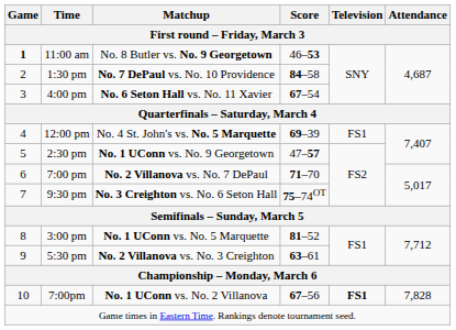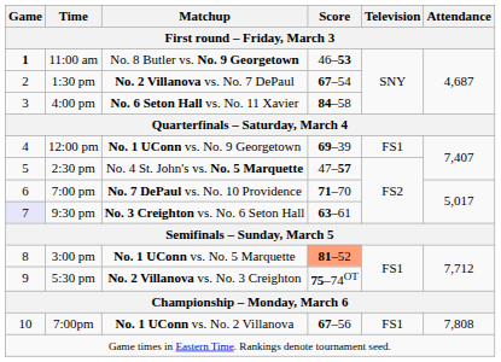 <table class="wikitable" style="font-size: 95%;text-align:center">
 <tr>
 <th>Game</th>
 <th>Time</th>
 <th>Matchup</th>
 <th>Score</th>
 <th>Television</th>
 <th>Attendance</th>
 </tr>
 <tr>
 <th colspan="6">First round – Friday, March 3</th>
 </tr>
 <tr>
 <td><strong>1</strong></td>
 <td>11:00 am</td>
 <td>No. 8 Butler vs. <strong>No. 9 Georgetown</strong></td>
 <td>46–<strong>53</strong></td>
 <td rowspan="3">SNY</td>
 <td rowspan="3">4,687</td>
 </tr>
 <tr>
 <td>2</td>
 <td>1:30 pm</td>
-<td><strong>No. 7 DePaul</strong> vs. No. 10 Providence</td>
-<td><strong>84</strong>–58</td>
+<td><strong>No. 2 Villanova</strong> vs. No. 7 DePaul</td>
+<td><strong>67</strong>–54</td>
 </tr>
 <tr>
 <td>3</td>
 <td>4:00 pm</td>
 <td><strong>No. 6 Seton Hall</strong> vs. No. 11 Xavier</td>
-<td><strong>67</strong>–54</td>
+<td><strong>84</strong>–58</td>
 </tr>
 <tr>
 <th colspan="6">Quarterfinals – Saturday, March 4</th>
 </tr>
 <tr>
 <td>4</td>
 <td>12:00 pm</td>
-<td>No. 4 St. John's vs. <strong>No. 5 Marquette</strong></td>
+<td><strong>No. 1 UConn</strong> vs. No. 9 Georgetown</td>
 <td><strong>69</strong>–39</td>
 <td>FS1</td>
 <td rowspan="2">7,407</td>
 </tr>
 <tr>
 <td>5</td>
 <td>2:30 pm</td>
-<td><strong>No. 1 UConn</strong> vs. No. 9 Georgetown</td>
+<td>No. 4 St. John's vs. <strong>No. 5 Marquette</strong></td>
 <td>47–<strong>57</strong></td>
 <td rowspan="3">FS2</td>
 </tr>
 <tr>
 <td>6</td>
 <td>7:00 pm</td>
-<td><strong>No. 2 Villanova</strong> vs. No. 7 DePaul</td>
+<td><strong>No. 7 DePaul</strong> vs. No. 10 Providence</td>
 <td><strong>71</strong>–70</td>
 <td rowspan="2">5,017</td>
 </tr>
 <tr>
-<td>7</td>
+<td style="background: lavender;">7</td>
 <td>9:30 pm</td>
 <td><strong>No. 3 Creighton</strong> vs. No. 6 Seton Hall</td>
-<td><strong>75</strong>–74<sup>OT</sup></td>
+<td><strong>63</strong>–61</td>
 </tr>
 <tr>
 <th colspan="6">Semifinals – Sunday, March 5</th>
 </tr>
 <tr>
 <td>8</td>
 <td>3:00 pm</td>
 <td><strong>No. 1 UConn</strong> vs. No. 5 Marquette</td>
-<td><strong>81</strong>–52</td>
+<td style="background: lightsalmon;"><strong>81</strong>–52</td>
 <td rowspan="2">FS1</td>
 <td rowspan="2">7,712</td>
 </tr>
 <tr>
 <td>9</td>
 <td>5:30 pm</td>
 <td><strong>No. 2 Villanova</strong> vs. No. 3 Creighton</td>
-<td><strong>63</strong>–61</td>
+<td><strong>75</strong>–74<sup>OT</sup></td>
 </tr>
 <tr>
 <th colspan="6">Championship – Monday, March 6</th>
 </tr>
 <tr>
 <td>10</td>
 <td>7:00pm</td>
 <td><strong>No. 1 UConn</strong> vs. No. 2 Villanova</td>
 <td><strong>67</strong>–56</td>
-<td><strong>FS1</strong></td>
-<td>7,828</td>
+<td>FS1</td>
+<td>7,808</td>
 </tr>
 <tr>
 <td colspan="6"><small>Game times in <a href='#'>Eastern Time</a>. Rankings denote tournament seed.</small></td>
 </tr>
 </table>
